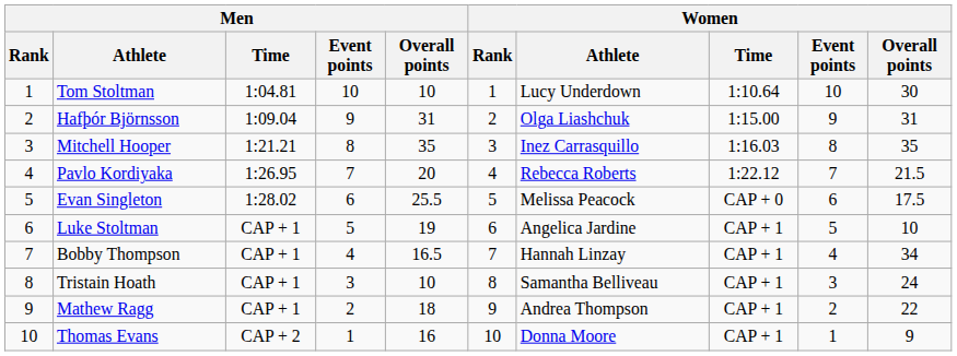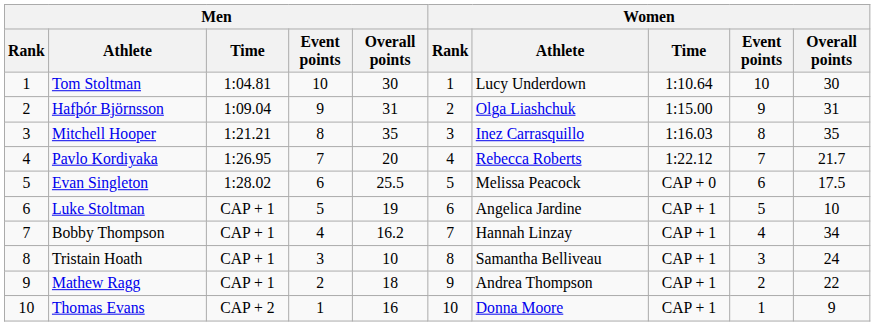 <table class="wikitable sortable" style="text-align:center;width: 100%;">
 <tr>
 <th colspan="5">Men</th>
 <th colspan="5">Women</th>
 </tr>
 <tr>
 <th scope="col" style="width: 10px;">Rank</th>
 <th scope="col">Athlete</th>
 <th scope="col">Time</th>
 <th scope="col">Event<br> points</th>
 <th scope="col">Overall<br> points</th>
 <th scope="col" style="width: 10px;">Rank</th>
 <th scope="col">Athlete</th>
 <th scope="col">Time</th>
 <th scope="col">Event<br> points</th>
 <th scope="col">Overall<br> points</th>
 </tr>
 <tr>
 <td>1</td>
 <td align=left> <a href='#'>Tom Stoltman</a></td>
 <td>1:04.81</td>
 <td>10</td>
-<td>10</td>
+<td>30</td>
 <td>1</td>
 <td align=left> Lucy Underdown</td>
 <td>1:10.64</td>
 <td>10</td>
 <td>30</td>
 </tr>
 <tr>
 <td>2</td>
 <td align=left> <a href='#'>Hafþór Björnsson</a></td>
 <td>1:09.04</td>
 <td>9</td>
 <td>31</td>
 <td>2</td>
 <td align=left> <a href='#'>Olga Liashchuk</a></td>
 <td>1:15.00</td>
 <td>9</td>
 <td>31</td>
 </tr>
 <tr>
 <td>3</td>
 <td align=left> <a href='#'>Mitchell Hooper</a></td>
 <td>1:21.21</td>
 <td>8</td>
 <td>35</td>
 <td>3</td>
 <td align=left> <a href='#'>Inez Carrasquillo</a></td>
 <td>1:16.03</td>
 <td>8</td>
 <td>35</td>
 </tr>
 <tr>
 <td>4</td>
 <td align=left> <a href='#'>Pavlo Kordiyaka</a></td>
 <td>1:26.95</td>
 <td>7</td>
 <td>20</td>
 <td>4</td>
 <td align=left> <a href='#'>Rebecca Roberts</a></td>
 <td>1:22.12</td>
 <td>7</td>
-<td>21.5</td>
+<td>21.7</td>
 </tr>
 <tr>
 <td>5</td>
 <td align=left> <a href='#'>Evan Singleton</a></td>
 <td>1:28.02</td>
 <td>6</td>
 <td>25.5</td>
 <td>5</td>
 <td align=left> Melissa Peacock</td>
 <td>CAP + 0</td>
 <td>6</td>
 <td>17.5</td>
 </tr>
 <tr>
 <td>6</td>
 <td align=left> <a href='#'>Luke Stoltman</a></td>
 <td>CAP + 1</td>
 <td>5</td>
 <td>19</td>
 <td>6</td>
 <td align=left> Angelica Jardine</td>
 <td>CAP + 1</td>
 <td>5</td>
 <td>10</td>
 </tr>
 <tr>
 <td>7</td>
 <td align=left> Bobby Thompson</td>
 <td>CAP + 1</td>
 <td>4</td>
-<td>16.5</td>
+<td>16.2</td>
 <td>7</td>
 <td align=left> Hannah Linzay</td>
 <td>CAP + 1</td>
 <td>4</td>
 <td>34</td>
 </tr>
 <tr>
 <td>8</td>
 <td align=left> Tristain Hoath</td>
 <td>CAP + 1</td>
 <td>3</td>
 <td>10</td>
 <td>8</td>
 <td align=left> Samantha Belliveau</td>
 <td>CAP + 1</td>
 <td>3</td>
 <td>24</td>
 </tr>
 <tr>
 <td>9</td>
 <td align=left> <a href='#'>Mathew Ragg</a></td>
 <td>CAP + 1</td>
 <td>2</td>
 <td>18</td>
 <td>9</td>
 <td align=left> Andrea Thompson</td>
 <td>CAP + 1</td>
 <td>2</td>
 <td>22</td>
 </tr>
 <tr>
 <td>10</td>
 <td align=left> <a href='#'>Thomas Evans</a></td>
 <td>CAP + 2</td>
 <td>1</td>
 <td>16</td>
 <td>10</td>
 <td align=left> <a href='#'>Donna Moore</a></td>
 <td>CAP + 1</td>
 <td>1</td>
 <td>9</td>
 </tr>
 </table>
